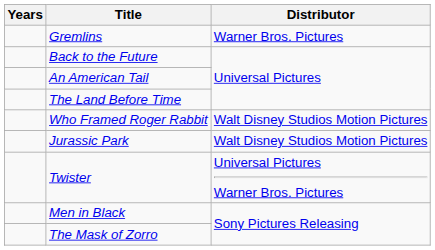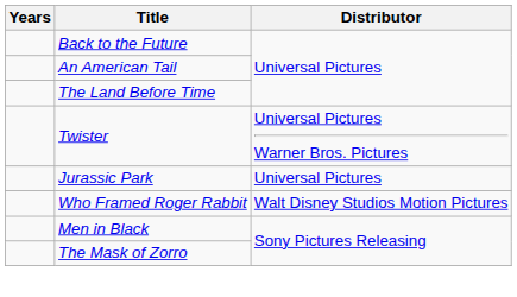 <table class="wikitable sortable">
 <tr>
 <th>Years</th>
 <th>Title</th>
 <th>Distributor</th>
-</tr>
-<tr>
-<td></td>
-<td><a href='#'><em>Gremlins</em></a></td>
-<td><a href='#'>Warner Bros. Pictures</a></td>
 </tr>
 <tr>
 <td></td>
 <td><a href='#'><em>Back to the Future</em></a></td>
 <td rowspan="3"><a href='#'>Universal Pictures</a></td>
 </tr>
 <tr>
 <td></td>
 <td><a href='#'><em>An American Tail</em></a></td>
 </tr>
 <tr>
 <td></td>
 <td><em><a href='#'>The Land Before Time</a></em></td>
 </tr>
 <tr>
 <td></td>
-<td><a href='#'><em>Who Framed Roger Rabbit</em></a></td>
-<td><a href='#'>Walt Disney Studios Motion Pictures</a></td>
+<td><em><a href='#'>Twister</a></em></td>
+<td><a href='#'>Universal Pictures</a><hr><a href='#'>Warner Bros. Pictures</a></td>
 </tr>
 <tr>
 <td></td>
 <td><em><a href='#'>Jurassic Park</a></em></td>
-<td><a href='#'>Walt Disney Studios Motion Pictures</a></td>
+<td><a href='#'>Universal Pictures</a></td>
 </tr>
 <tr>
 <td></td>
-<td><em><a href='#'>Twister</a></em></td>
-<td><a href='#'>Universal Pictures</a><hr><a href='#'>Warner Bros. Pictures</a></td>
+<td><a href='#'><em>Who Framed Roger Rabbit</em></a></td>
+<td><a href='#'>Walt Disney Studios Motion Pictures</a></td>
 </tr>
 <tr>
 <td></td>
 <td><a href='#'><em>Men in Black</em></a></td>
 <td rowspan=2><a href='#'>Sony Pictures Releasing</a></td>
 </tr>
 <tr>
 <td></td>
 <td><em><a href='#'>The Mask of Zorro</a></em></td>
 </tr>
 </table>
